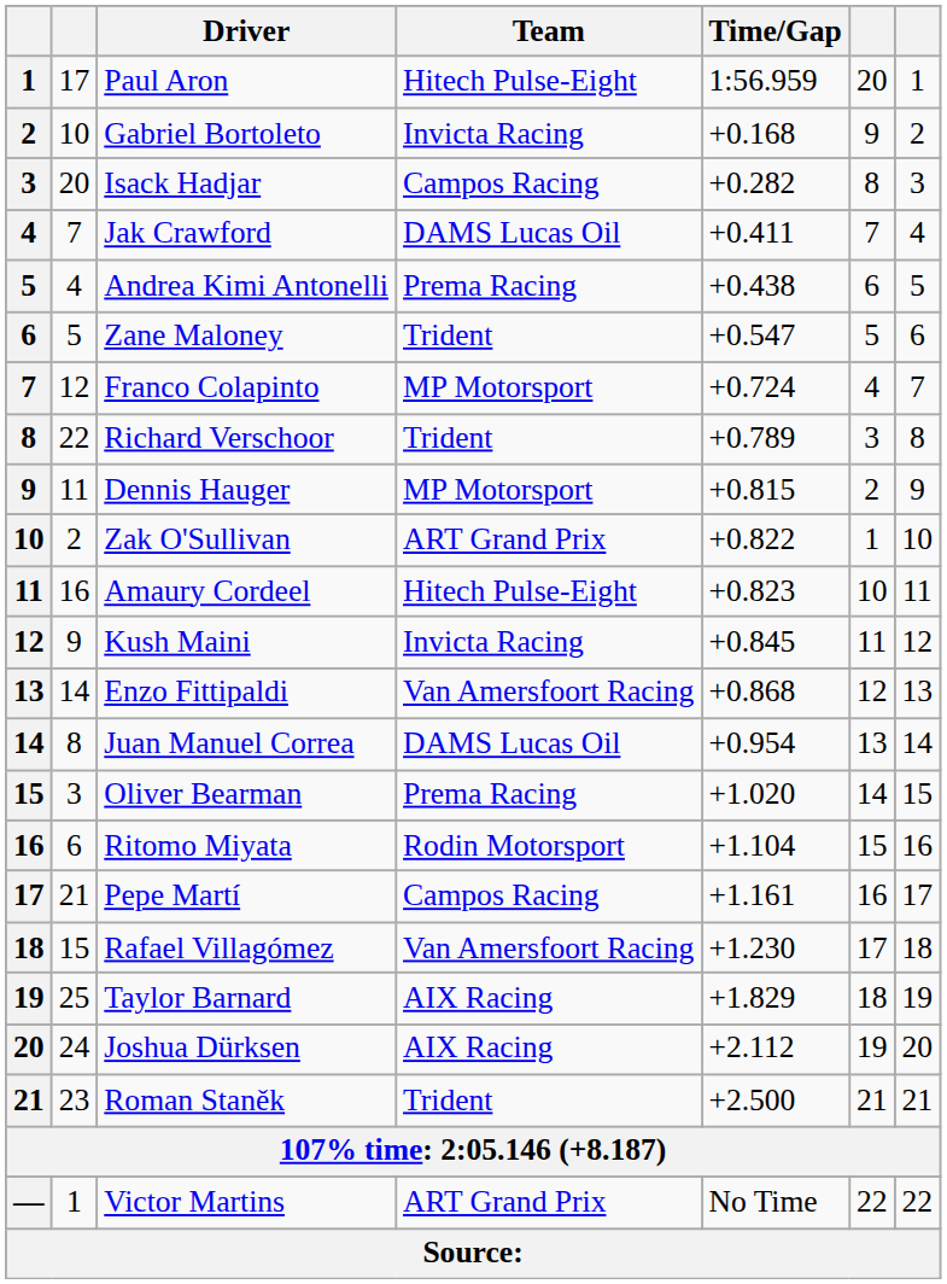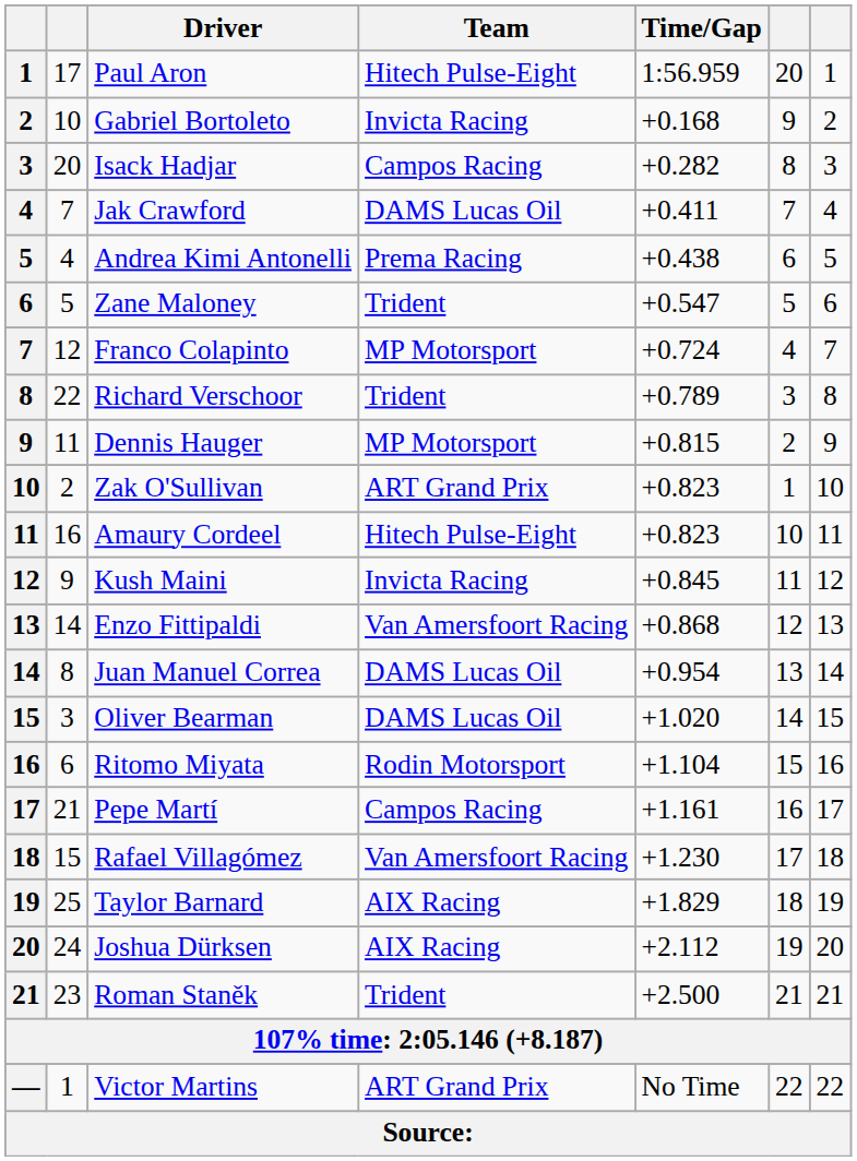 <table class="wikitable" style="font-size:85%">
 <tr>
 <th></th>
 <th></th>
 <th>Driver</th>
 <th>Team</th>
 <th>Time/Gap</th>
 <th></th>
 <th></th>
 </tr>
 <tr>
 <th>1</th>
 <td align="center">17</td>
 <td> <a href='#'>Paul Aron</a></td>
 <td><a href='#'>Hitech Pulse-Eight</a></td>
 <td>1:56.959</td>
 <td align="center">20</td>
 <td align="center">1</td>
 </tr>
 <tr>
 <th>2</th>
 <td align="center">10</td>
 <td> <a href='#'>Gabriel Bortoleto</a></td>
 <td><a href='#'>Invicta Racing</a></td>
 <td>+0.168</td>
 <td align="center">9</td>
 <td align="center">2</td>
 </tr>
 <tr>
 <th>3</th>
 <td align="center">20</td>
 <td> <a href='#'>Isack Hadjar</a></td>
 <td><a href='#'>Campos Racing</a></td>
 <td>+0.282</td>
 <td align="center">8</td>
 <td align="center">3</td>
 </tr>
 <tr>
 <th>4</th>
 <td align="center">7</td>
 <td> <a href='#'>Jak Crawford</a></td>
 <td><a href='#'>DAMS Lucas Oil</a></td>
 <td>+0.411</td>
 <td align="center">7</td>
 <td align="center">4</td>
 </tr>
 <tr>
 <th>5</th>
 <td align="center">4</td>
 <td> <a href='#'>Andrea Kimi Antonelli</a></td>
 <td><a href='#'>Prema Racing</a></td>
 <td>+0.438</td>
 <td align="center">6</td>
 <td align="center">5</td>
 </tr>
 <tr>
 <th>6</th>
 <td align="center">5</td>
 <td> <a href='#'>Zane Maloney</a></td>
 <td><a href='#'>Trident</a></td>
 <td>+0.547</td>
 <td align="center">5</td>
 <td align="center">6</td>
 </tr>
 <tr>
 <th>7</th>
 <td align="center">12</td>
 <td> <a href='#'>Franco Colapinto</a></td>
 <td><a href='#'>MP Motorsport</a></td>
 <td>+0.724</td>
 <td align="center">4</td>
 <td align="center">7</td>
 </tr>
 <tr>
 <th>8</th>
 <td align="center">22</td>
 <td> <a href='#'>Richard Verschoor</a></td>
 <td><a href='#'>Trident</a></td>
 <td>+0.789</td>
 <td align="center">3</td>
 <td align="center">8</td>
 </tr>
 <tr>
 <th>9</th>
 <td align="center">11</td>
 <td> <a href='#'>Dennis Hauger</a></td>
 <td><a href='#'>MP Motorsport</a></td>
 <td>+0.815</td>
 <td align="center">2</td>
 <td align="center">9</td>
 </tr>
 <tr>
 <th>10</th>
 <td align="center">2</td>
 <td> <a href='#'>Zak O'Sullivan</a></td>
 <td><a href='#'>ART Grand Prix</a></td>
-<td>+0.822</td>
+<td>+0.823</td>
 <td align="center">1</td>
 <td align="center">10</td>
 </tr>
 <tr>
 <th>11</th>
 <td align="center">16</td>
 <td> <a href='#'>Amaury Cordeel</a></td>
 <td><a href='#'>Hitech Pulse-Eight</a></td>
 <td>+0.823</td>
 <td align="center">10</td>
 <td align="center">11</td>
 </tr>
 <tr>
 <th>12</th>
 <td align="center">9</td>
 <td> <a href='#'>Kush Maini</a></td>
 <td><a href='#'>Invicta Racing</a></td>
 <td>+0.845</td>
 <td align="center">11</td>
 <td align="center">12</td>
 </tr>
 <tr>
 <th>13</th>
 <td align="center">14</td>
 <td> <a href='#'>Enzo Fittipaldi</a></td>
 <td><a href='#'>Van Amersfoort Racing</a></td>
 <td>+0.868</td>
 <td align="center">12</td>
 <td align="center">13</td>
 </tr>
 <tr>
 <th>14</th>
 <td align="center">8</td>
 <td> <a href='#'>Juan Manuel Correa</a></td>
 <td><a href='#'>DAMS Lucas Oil</a></td>
 <td>+0.954</td>
 <td align="center">13</td>
 <td align="center">14</td>
 </tr>
 <tr>
 <th>15</th>
 <td align="center">3</td>
 <td> <a href='#'>Oliver Bearman</a></td>
-<td><a href='#'>Prema Racing</a></td>
+<td><a href='#'>DAMS Lucas Oil</a></td>
 <td>+1.020</td>
 <td align="center">14</td>
 <td align="center">15</td>
 </tr>
 <tr>
 <th>16</th>
 <td align="center">6</td>
 <td> <a href='#'>Ritomo Miyata</a></td>
 <td><a href='#'>Rodin Motorsport</a></td>
 <td>+1.104</td>
 <td align="center">15</td>
 <td align="center">16</td>
 </tr>
 <tr>
 <th>17</th>
 <td align="center">21</td>
 <td> <a href='#'>Pepe Martí</a></td>
 <td><a href='#'>Campos Racing</a></td>
 <td>+1.161</td>
 <td align="center">16</td>
 <td align="center">17</td>
 </tr>
 <tr>
 <th>18</th>
 <td align="center">15</td>
 <td> <a href='#'>Rafael Villagómez</a></td>
 <td><a href='#'>Van Amersfoort Racing</a></td>
 <td>+1.230</td>
 <td align="center">17</td>
 <td align="center">18</td>
 </tr>
 <tr>
 <th>19</th>
 <td align="center">25</td>
 <td> <a href='#'>Taylor Barnard</a></td>
 <td><a href='#'>AIX Racing</a></td>
 <td>+1.829</td>
 <td align="center">18</td>
 <td align="center">19</td>
 </tr>
 <tr>
 <th>20</th>
 <td align="center">24</td>
 <td> <a href='#'>Joshua Dürksen</a></td>
 <td><a href='#'>AIX Racing</a></td>
 <td>+2.112</td>
 <td align="center">19</td>
 <td align="center">20</td>
 </tr>
 <tr>
 <th>21</th>
 <td align="center">23</td>
 <td> <a href='#'>Roman Staněk</a></td>
 <td><a href='#'>Trident</a></td>
 <td>+2.500</td>
 <td align="center">21</td>
 <td align="center">21</td>
 </tr>
 <tr>
 <th colspan="7"><a href='#'>107% time</a><strong>:  2:05.146 (+8.187)</strong></th>
 </tr>
 <tr>
 <th>—</th>
 <td align="center">1</td>
 <td> <a href='#'>Victor Martins</a></td>
 <td><a href='#'>ART Grand Prix</a></td>
 <td>No Time</td>
 <td align="center">22</td>
 <td align="center">22</td>
 </tr>
 <tr>
 <th colspan="7">Source:</th>
 </tr>
 </table>
